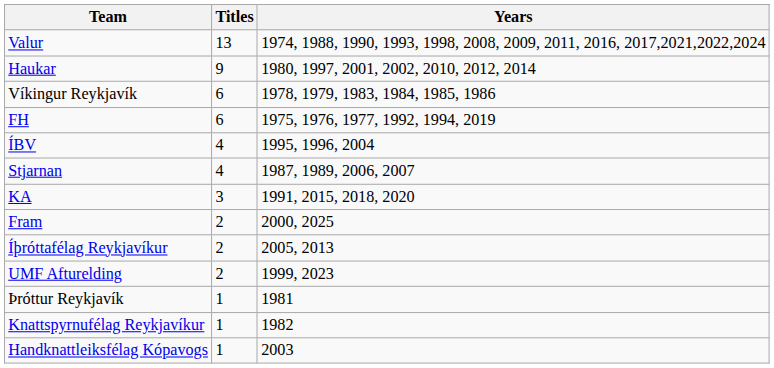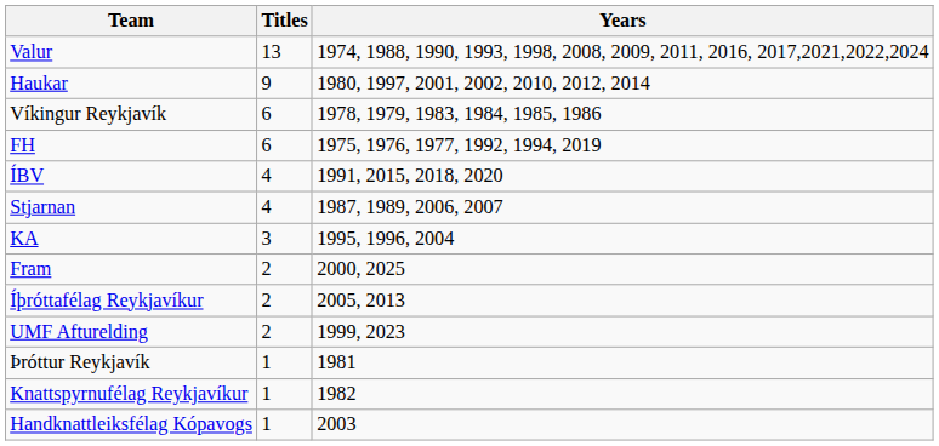 <table class="wikitable">
 <tr>
 <th>Team</th>
 <th>Titles</th>
 <th>Years</th>
 </tr>
 <tr>
 <td><a href='#'>Valur</a></td>
 <td>13</td>
 <td>1974, 1988, 1990, 1993, 1998, 2008, 2009, 2011, 2016, 2017,2021,2022,2024</td>
 </tr>
 <tr>
 <td><a href='#'>Haukar</a></td>
 <td>9</td>
 <td>1980, 1997, 2001, 2002, 2010, 2012, 2014</td>
 </tr>
 <tr>
 <td>Víkingur Reykjavík</td>
 <td>6</td>
 <td>1978, 1979, 1983, 1984, 1985, 1986</td>
 </tr>
 <tr>
 <td><a href='#'>FH</a></td>
 <td>6</td>
 <td>1975, 1976, 1977, 1992, 1994, 2019</td>
 </tr>
 <tr>
 <td><a href='#'>ÍBV</a></td>
 <td>4</td>
-<td>1995, 1996, 2004</td>
+<td>1991, 2015, 2018, 2020</td>
 </tr>
 <tr>
 <td><a href='#'>Stjarnan</a></td>
 <td>4</td>
 <td>1987, 1989, 2006, 2007</td>
 </tr>
 <tr>
 <td><a href='#'>KA</a></td>
 <td>3</td>
-<td>1991, 2015, 2018, 2020</td>
+<td>1995, 1996, 2004</td>
 </tr>
 <tr>
 <td><a href='#'>Fram</a></td>
 <td>2</td>
 <td>2000, 2025</td>
 </tr>
 <tr>
 <td><a href='#'>Íþróttafélag Reykjavíkur</a></td>
 <td>2</td>
 <td>2005, 2013</td>
 </tr>
 <tr>
 <td><a href='#'>UMF Afturelding</a></td>
 <td>2</td>
 <td>1999, 2023</td>
 </tr>
 <tr>
 <td>Þróttur Reykjavík</td>
 <td>1</td>
 <td>1981</td>
 </tr>
 <tr>
 <td><a href='#'>Knattspyrnufélag Reykjavíkur</a></td>
 <td>1</td>
 <td>1982</td>
 </tr>
 <tr>
 <td><a href='#'>Handknattleiksfélag Kópavogs</a></td>
 <td>1</td>
 <td>2003</td>
 </tr>
 </table>
